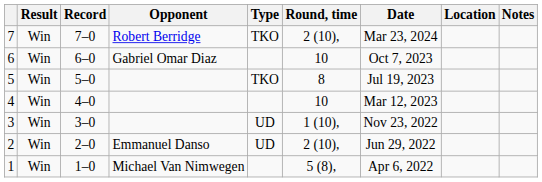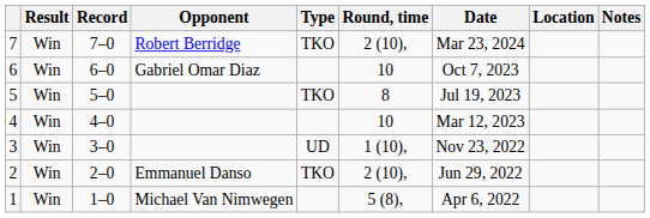 <table class="wikitable" style="text-align:center">
 <tr>
 <th></th>
 <th>Result</th>
 <th>Record</th>
 <th>Opponent</th>
 <th>Type</th>
 <th>Round, time</th>
 <th>Date</th>
 <th>Location</th>
 <th>Notes</th>
 </tr>
 <tr>
 <td>7</td>
 <td>Win</td>
 <td>7–0</td>
 <td style="text-align:left;"> <a href='#'>Robert Berridge</a></td>
 <td>TKO</td>
 <td>2 (10), </td>
 <td>Mar 23, 2024</td>
 <td style="text-align:left;"> </td>
 <td></td>
 </tr>
 <tr>
 <td>6</td>
 <td>Win</td>
 <td>6–0</td>
 <td style="text-align:left;"> Gabriel Omar Diaz</td>
 <td></td>
 <td>10</td>
 <td>Oct 7, 2023</td>
 <td style="text-align:left;"> </td>
 <td></td>
 </tr>
 <tr>
 <td>5</td>
 <td>Win</td>
 <td>5–0</td>
 <td style="text-align:left;"> </td>
 <td>TKO</td>
 <td>8</td>
 <td>Jul 19, 2023</td>
 <td style="text-align:left;"> </td>
 <td></td>
 </tr>
 <tr>
 <td>4</td>
 <td>Win</td>
 <td>4–0</td>
 <td style="text-align:left;"> </td>
 <td></td>
 <td>10</td>
 <td>Mar 12, 2023</td>
 <td style="text-align:left;"> </td>
 <td style="text-align:left;"></td>
 </tr>
 <tr>
 <td>3</td>
 <td>Win</td>
 <td>3–0</td>
 <td style="text-align:left;"> </td>
 <td>UD</td>
 <td>1 (10), </td>
 <td>Nov 23, 2022</td>
 <td style="text-align:left;"> </td>
 </tr>
 <tr>
 <td>2</td>
 <td>Win</td>
 <td>2–0</td>
 <td style="text-align:left;"> Emmanuel Danso</td>
-<td>UD</td>
+<td>TKO</td>
 <td>2 (10), </td>
 <td>Jun 29, 2022</td>
 <td style="text-align:left;"> </td>
 <td style="text-align:left;"></td>
 </tr>
 <tr>
 <td>1</td>
 <td>Win</td>
 <td>1–0</td>
 <td style="text-align:left;"> Michael Van Nimwegen</td>
 <td></td>
 <td>5 (8), </td>
 <td>Apr 6, 2022</td>
 <td style="text-align:left;"> </td>
 <td style="text-align:left;"></td>
 </tr>
 </table>
